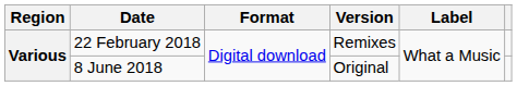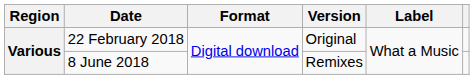 <table class="wikitable plainrowheaders">
 <tr>
 <th scope="col">Region</th>
 <th scope="col">Date</th>
 <th scope="col">Format</th>
 <th scope="col">Version</th>
 <th scope="col">Label</th>
 <th scope="col"></th>
 </tr>
 <tr>
 <th scope="row" rowspan="2">Various</th>
 <td>22 February 2018</td>
 <td rowspan="2"><a href='#'>Digital download</a></td>
-<td>Remixes</td>
+<td>Original</td>
 <td rowspan="2">What a Music</td>
 <td></td>
 </tr>
 <tr>
 <td>8 June 2018</td>
-<td>Original</td>
+<td>Remixes</td>
 <td></td>
 </tr>
 </table>
